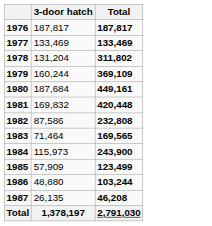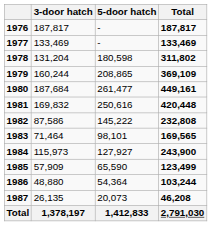 <table class="wikitable">
 <tr>
 <th></th>
 <th>3-door hatch</th>
+<th>5-door hatch</th>
 <th>Total</th>
 </tr>
 <tr>
 <td><strong>1976</strong></td>
 <td>187,817</td>
+<td>-</td>
 <td><strong>187,817</strong></td>
 </tr>
 <tr>
 <td><strong>1977</strong></td>
 <td>133,469</td>
+<td>-</td>
 <td><strong>133,469</strong></td>
 </tr>
 <tr>
 <td><strong>1978</strong></td>
 <td>131,204</td>
+<td>180,598</td>
 <td><strong>311,802</strong></td>
 </tr>
 <tr>
 <td><strong>1979</strong></td>
 <td>160,244</td>
+<td>208,865</td>
 <td><strong>369,109</strong></td>
 </tr>
 <tr>
 <td><strong>1980</strong></td>
 <td>187,684</td>
+<td>261,477</td>
 <td><strong>449,161</strong></td>
 </tr>
 <tr>
 <td><strong>1981</strong></td>
 <td>169,832</td>
+<td>250,616</td>
 <td><strong>420,448</strong></td>
 </tr>
 <tr>
 <td><strong>1982</strong></td>
 <td>87,586</td>
+<td>145,222</td>
 <td><strong>232,808</strong></td>
 </tr>
 <tr>
 <td><strong>1983</strong></td>
 <td>71,464</td>
+<td>98,101</td>
 <td><strong>169,565</strong></td>
 </tr>
 <tr>
 <td><strong>1984</strong></td>
 <td>115,973</td>
+<td>127,927</td>
 <td><strong>243,900</strong></td>
 </tr>
 <tr>
 <td><strong>1985</strong></td>
 <td>57,909</td>
+<td>65,590</td>
 <td><strong>123,499</strong></td>
 </tr>
 <tr>
 <td><strong>1986</strong></td>
 <td>48,880</td>
+<td>54,364</td>
 <td><strong>103,244</strong></td>
 </tr>
 <tr>
 <td><strong>1987</strong></td>
 <td>26,135</td>
+<td>20,073</td>
 <td><strong>46,208</strong></td>
 </tr>
 <tr>
 <th>Total</th>
 <th>1,378,197</th>
+<th>1,412,833</th>
 <th><u>2,791,030</u></th>
 </tr>
 </table>
